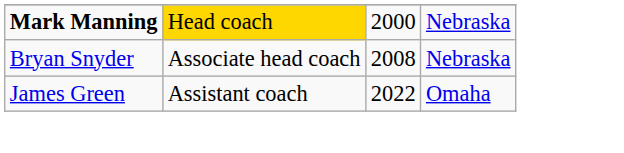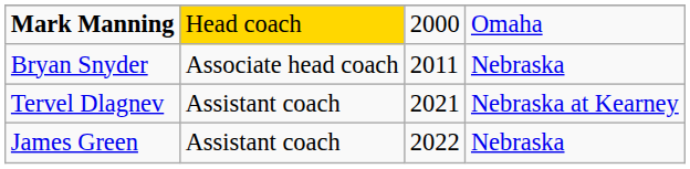 <table class=wikitable>
 <tr>
 </tr>
 <tr>
 <td><strong>Mark Manning</strong></td>
 <td style="background: gold;">Head coach</td>
 <td>2000</td>
-<td><a href='#'>Nebraska</a></td>
+<td><a href='#'>Omaha</a></td>
 </tr>
 <tr>
 <td><a href='#'>Bryan Snyder</a></td>
 <td>Associate head coach</td>
-<td>2008</td>
+<td>2011</td>
 <td><a href='#'>Nebraska</a></td>
+</tr>
+<tr>
+<td><a href='#'>Tervel Dlagnev</a></td>
+<td>Assistant coach</td>
+<td>2021</td>
+<td><a href='#'>Nebraska at Kearney</a></td>
 </tr>
 <tr>
 <td><a href='#'>James Green</a></td>
 <td>Assistant coach</td>
 <td>2022</td>
-<td><a href='#'>Omaha</a></td>
+<td><a href='#'>Nebraska</a></td>
 </tr>
 </table>
